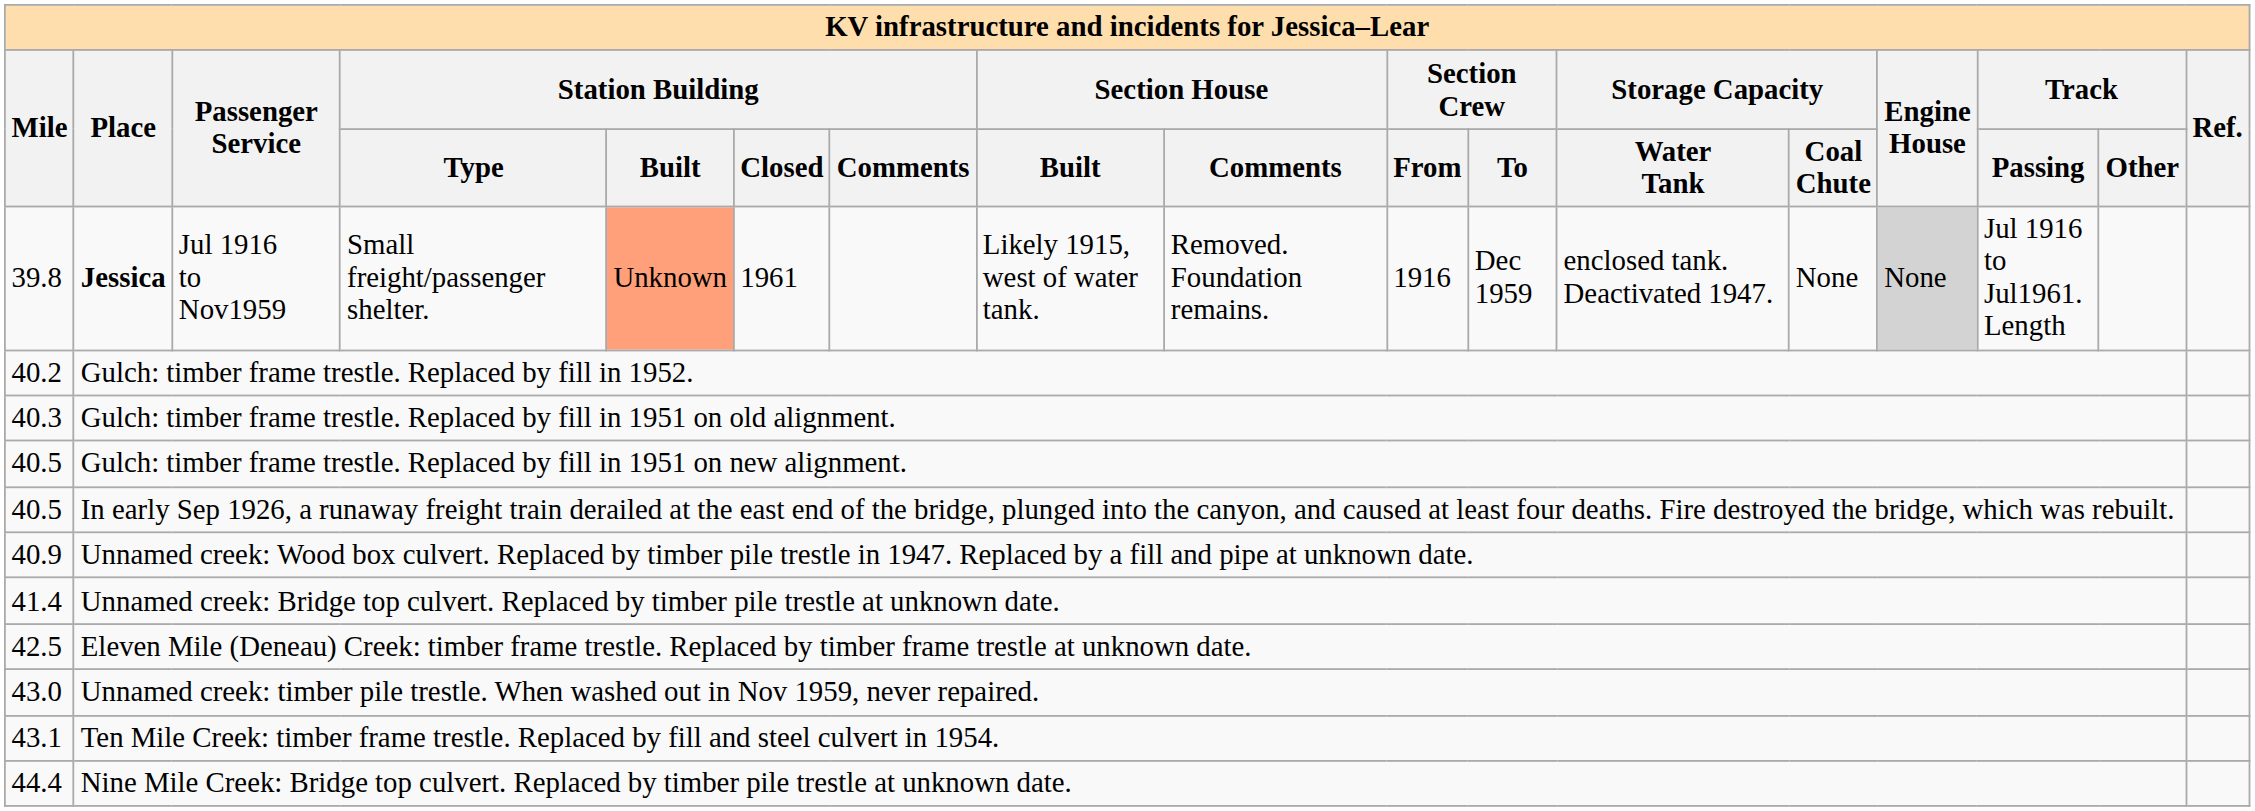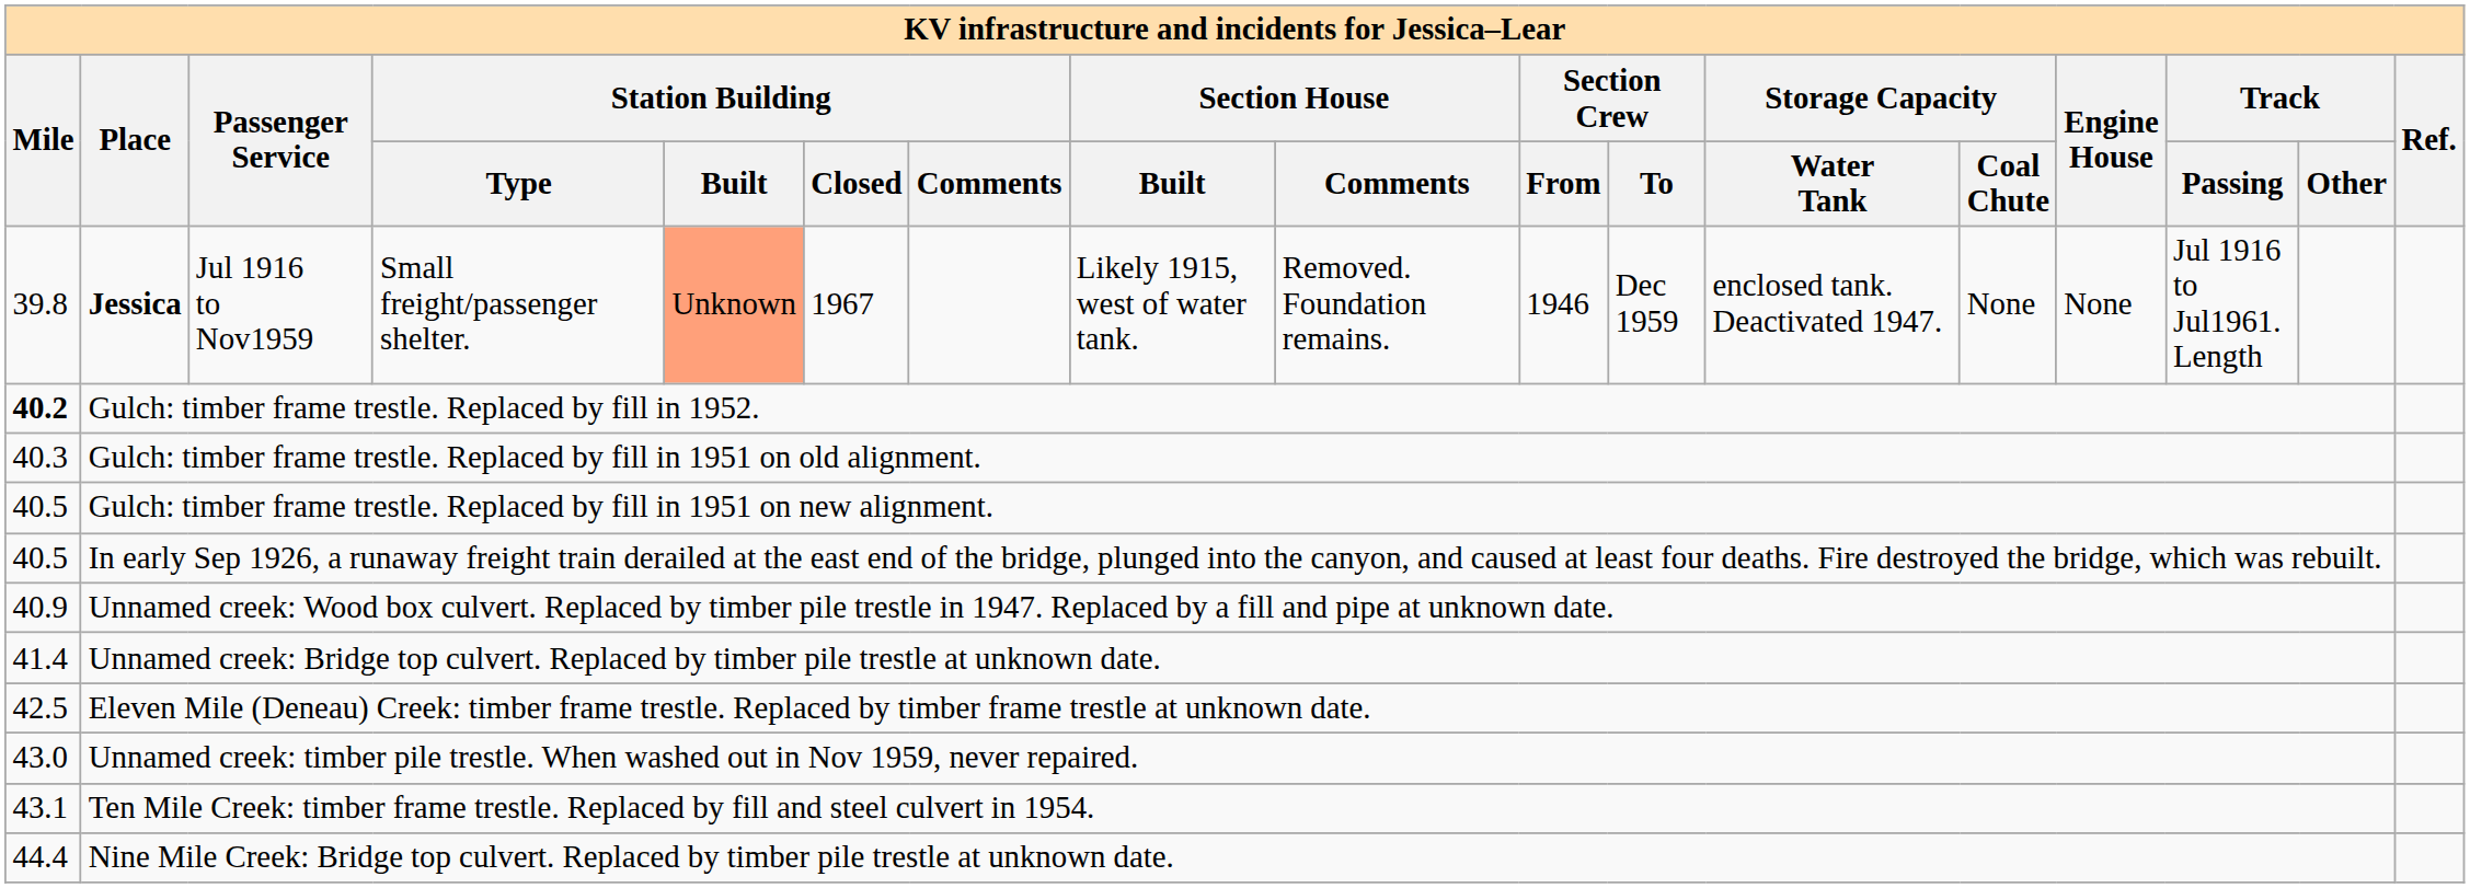 <table class="wikitable">
 <tr>
 <th colspan="17" style="background:#ffdead;">KV infrastructure and incidents for Jessica–Lear</th>
 </tr>
 <tr>
 <th rowspan=2>Mile<br></th>
 <th rowspan=2>Place</th>
 <th rowspan=2>Passenger Service</th>
 <th colspan=4>Station Building</th>
 <th colspan=2>Section House</th>
 <th colspan=2>Section<br>Crew</th>
 <th colspan=2>Storage Capacity</th>
 <th rowspan=2>Engine<br>House</th>
 <th colspan=2>Track</th>
 <th rowspan=2>Ref.</th>
 </tr>
 <tr>
 <th>Type</th>
 <th>Built</th>
 <th>Closed</th>
 <th>Comments</th>
 <th>Built</th>
 <th>Comments</th>
 <th>From</th>
 <th>To</th>
 <th>Water<br>Tank</th>
 <th>Coal<br>Chute</th>
 <th>Passing</th>
 <th>Other</th>
 </tr>
 <tr>
 <td>39.8</td>
 <td><strong>Jessica</strong></td>
 <td>Jul 1916<br>to<br> Nov1959</td>
 <td>Small freight/passenger shelter.</td>
 <td style="background: lightsalmon;">Unknown</td>
-<td>1961</td>
+<td>1967</td>
 <td></td>
 <td>Likely 1915, west of water tank.</td>
 <td>Removed. Foundation remains.</td>
-<td>1916</td>
+<td>1946</td>
 <td>Dec 1959</td>
 <td> enclosed tank. Deactivated 1947.</td>
 <td>None</td>
-<td style="background: lightgrey;">None</td>
+<td>None</td>
 <td>Jul 1916 to<br>Jul1961.<br>Length </td>
 <td></td>
 <td><br></td>
 </tr>
 <tr>
-<td>40.2</td>
+<td><strong>40.2</strong></td>
 <td colspan=15>Gulch:  timber frame trestle. Replaced by fill in 1952.</td>
 <td></td>
 </tr>
 <tr>
 <td>40.3</td>
 <td colspan=15>Gulch:  timber frame trestle. Replaced by fill in 1951 on old alignment.</td>
 <td></td>
 </tr>
 <tr>
 <td>40.5</td>
 <td colspan=15>Gulch:  timber frame trestle. Replaced by fill in 1951 on new alignment.</td>
 <td></td>
 </tr>
 <tr>
 <td>40.5</td>
 <td colspan=15>In early Sep 1926, a runaway freight train derailed at the east end of the bridge, plunged into the canyon, and caused at least four deaths. Fire destroyed the bridge, which was rebuilt.</td>
 <td><br></td>
 </tr>
 <tr>
 <td>40.9</td>
 <td colspan=15>Unnamed creek: Wood box culvert. Replaced by  timber pile trestle in 1947. Replaced by a fill and pipe at unknown date.</td>
 <td></td>
 </tr>
 <tr>
 <td>41.4</td>
 <td colspan=15>Unnamed creek: Bridge top culvert. Replaced by  timber pile trestle at unknown date.</td>
 <td></td>
 </tr>
 <tr>
 <td>42.5</td>
 <td colspan=15>Eleven Mile (Deneau) Creek:  timber frame trestle. Replaced by  timber frame trestle at unknown date.</td>
 <td></td>
 </tr>
 <tr>
 <td>43.0</td>
 <td colspan=15>Unnamed creek:  timber pile trestle. When washed out in Nov 1959, never repaired.</td>
 <td></td>
 </tr>
 <tr>
 <td>43.1</td>
 <td colspan=15>Ten Mile Creek:  timber frame trestle. Replaced by fill and steel culvert in 1954.</td>
 <td></td>
 </tr>
 <tr>
 <td>44.4</td>
 <td colspan=15>Nine Mile Creek: Bridge top culvert. Replaced by  timber pile trestle at unknown date.</td>
 <td></td>
 </tr>
 </table>
